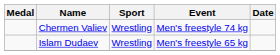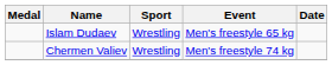 <table class="wikitable sortable" style="font-size: 95%;">
 <tr>
 <th>Medal</th>
 <th>Name</th>
 <th>Sport</th>
 <th>Event</th>
 <th>Date</th>
 </tr>
 <tr>
 <td></td>
+<td><a href='#'>Islam Dudaev</a></td>
+<td><a href='#'>Wrestling</a></td>
+<td><a href='#'>Men's freestyle 65 kg</a></td>
+<td></td>
+</tr>
+<tr>
+<td></td>
 <td><a href='#'>Chermen Valiev</a></td>
 <td><a href='#'>Wrestling</a></td>
 <td><a href='#'>Men's freestyle 74 kg</a></td>
 <td></td>
 </tr>
 <tr>
-<td></td>
-<td><a href='#'>Islam Dudaev</a></td>
-<td><a href='#'>Wrestling</a></td>
-<td><a href='#'>Men's freestyle 65 kg</a></td>
-<td></td>
-</tr>
-<tr>
 </tr>
 </table>
